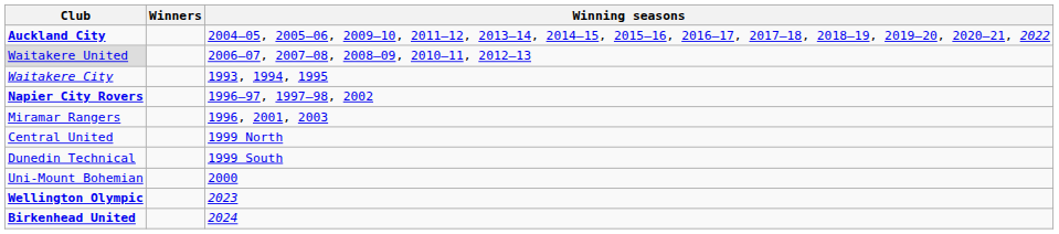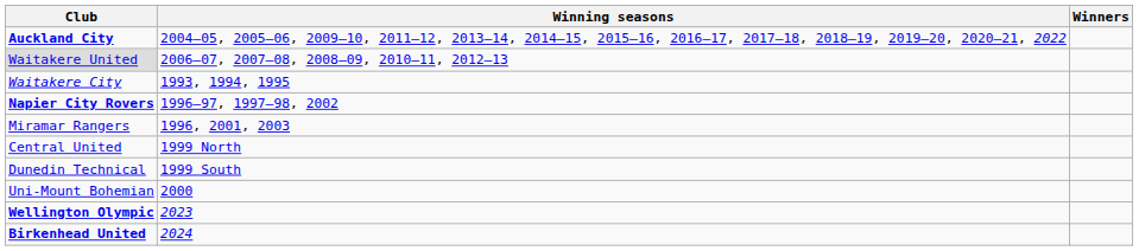 <table class="wikitable">
 <tr>
 <th>Club</th>
+<th>Winning seasons</th>
 <th>Winners</th>
-<th>Winning seasons</th>
 </tr>
 <tr>
 <td><strong><a href='#'>Auckland City</a></strong></td>
+<td><a href='#'>2004–05</a>, <a href='#'>2005–06</a>, <a href='#'>2009–10</a>, <a href='#'>2011–12</a>, <a href='#'>2013–14</a>, <a href='#'>2014–15</a>, <a href='#'>2015–16</a>, <a href='#'>2016–17</a>, <a href='#'>2017–18</a>, <a href='#'>2018–19</a>, <a href='#'>2019–20</a>, <a href='#'>2020–21</a>, <em><a href='#'>2022</a></em></td>
 <td></td>
-<td><a href='#'>2004–05</a>, <a href='#'>2005–06</a>, <a href='#'>2009–10</a>, <a href='#'>2011–12</a>, <a href='#'>2013–14</a>, <a href='#'>2014–15</a>, <a href='#'>2015–16</a>, <a href='#'>2016–17</a>, <a href='#'>2017–18</a>, <a href='#'>2018–19</a>, <a href='#'>2019–20</a>, <a href='#'>2020–21</a>, <em><a href='#'>2022</a></em></td>
 </tr>
 <tr>
 <td bgcolor=#DDD><a href='#'>Waitakere United</a></td>
+<td><a href='#'>2006–07</a>, <a href='#'>2007–08</a>, <a href='#'>2008–09</a>, <a href='#'>2010–11</a>, <a href='#'>2012–13</a></td>
 <td></td>
-<td><a href='#'>2006–07</a>, <a href='#'>2007–08</a>, <a href='#'>2008–09</a>, <a href='#'>2010–11</a>, <a href='#'>2012–13</a></td>
 </tr>
 <tr>
 <td><em><a href='#'>Waitakere City</a></em></td>
+<td><a href='#'>1993</a>, <a href='#'>1994</a>, <a href='#'>1995</a></td>
 <td></td>
-<td><a href='#'>1993</a>, <a href='#'>1994</a>, <a href='#'>1995</a></td>
 </tr>
 <tr>
 <td><strong><a href='#'>Napier City Rovers</a></strong></td>
+<td><a href='#'>1996–97</a>, <a href='#'>1997–98</a>, <a href='#'>2002</a></td>
 <td></td>
-<td><a href='#'>1996–97</a>, <a href='#'>1997–98</a>, <a href='#'>2002</a></td>
 </tr>
 <tr>
 <td><a href='#'>Miramar Rangers</a></td>
+<td><a href='#'>1996</a>, <a href='#'>2001</a>, <a href='#'>2003</a></td>
 <td></td>
-<td><a href='#'>1996</a>, <a href='#'>2001</a>, <a href='#'>2003</a></td>
 </tr>
 <tr>
 <td><a href='#'>Central United</a></td>
+<td><a href='#'>1999 North</a></td>
 <td></td>
-<td><a href='#'>1999 North</a></td>
 </tr>
 <tr>
 <td><a href='#'>Dunedin Technical</a></td>
+<td><a href='#'>1999 South</a></td>
 <td></td>
-<td><a href='#'>1999 South</a></td>
 </tr>
 <tr>
 <td><a href='#'>Uni-Mount Bohemian</a></td>
+<td><a href='#'>2000</a></td>
 <td></td>
-<td><a href='#'>2000</a></td>
 </tr>
 <tr>
 <td><strong><a href='#'>Wellington Olympic</a></strong></td>
+<td><em><a href='#'>2023</a></em></td>
 <td></td>
-<td><em><a href='#'>2023</a></em></td>
 </tr>
 <tr>
 <td><strong><a href='#'>Birkenhead United</a></strong></td>
+<td><em><a href='#'>2024</a></em></td>
 <td></td>
-<td><em><a href='#'>2024</a></em></td>
 </tr>
 </table>
